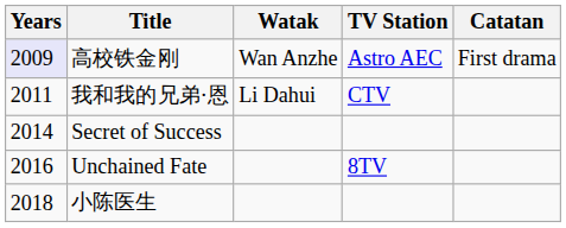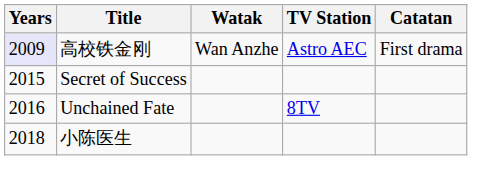 <table class="wikitable">
 <tr>
 <th>Years</th>
 <th>Title</th>
 <th>Watak</th>
 <th>TV Station</th>
 <th>Catatan</th>
 </tr>
 <tr>
 <td style="background: lavender;">2009</td>
 <td>高校铁金刚</td>
 <td>Wan Anzhe</td>
 <td><a href='#'>Astro AEC</a></td>
 <td>First drama</td>
 </tr>
 <tr>
-<td>2011</td>
-<td><bdi>我和我的兄弟·恩</bdi></td>
-<td>Li Dahui</td>
-<td><a href='#'>CTV</a></td>
-<td></td>
-</tr>
-<tr>
-<td>2014</td>
+<td>2015</td>
 <td>Secret of Success</td>
 <td></td>
 <td></td>
 <td></td>
 </tr>
 <tr>
 <td>2016</td>
 <td>Unchained Fate</td>
 <td></td>
 <td><a href='#'>8TV</a></td>
 <td></td>
 </tr>
 <tr>
 <td>2018</td>
 <td><bdi>小陈医生</bdi></td>
 <td></td>
 <td></td>
 <td></td>
 </tr>
 </table>
